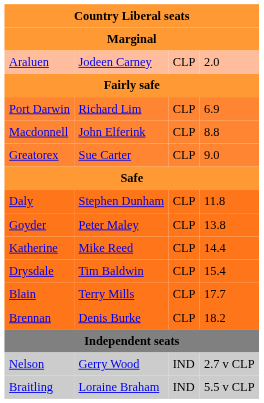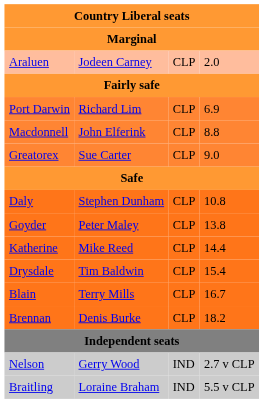 <table class="toccolours" align="left" cellpadding="5" cellspacing="0" style="margin-right: .5em; margin-top: .4em; font-size: 90%; float:right">
 <tr>
 <td colspan="4"  style="text-align:center; background:#ff9933;"><span><strong>Country Liberal seats</strong></span></td>
 </tr>
 <tr>
 <td colspan="4"  style="text-align:center; background:#ff9933;"><span><strong>Marginal</strong></span></td>
 </tr>
 <tr>
 <td style="text-align:left; background:#FFBD9D;"><a href='#'>Araluen</a></td>
 <td style="text-align:left; background:#FFBD9D;"><a href='#'>Jodeen Carney</a></td>
 <td style="text-align:left; background:#FFBD9D;">CLP</td>
 <td style="text-align:left; background:#FFBD9D;">2.0</td>
 </tr>
 <tr>
 <td colspan="4"  style="text-align:center; background:#ff9933;"><span><strong>Fairly safe</strong></span></td>
 </tr>
 <tr>
 <td style="text-align:left; background:#FF8533;"><a href='#'>Port Darwin</a></td>
 <td style="text-align:left; background:#FF8533;"><a href='#'>Richard Lim</a></td>
 <td style="text-align:left; background:#FF8533;">CLP</td>
 <td style="text-align:left; background:#FF8533;">6.9</td>
 </tr>
 <tr>
 <td style="text-align:left; background:#FF8533;"><a href='#'>Macdonnell</a></td>
 <td style="text-align:left; background:#FF8533;"><a href='#'>John Elferink</a></td>
 <td style="text-align:left; background:#FF8533;">CLP</td>
 <td style="text-align:left; background:#FF8533;">8.8</td>
 </tr>
 <tr>
 <td style="text-align:left; background:#FF8533;"><a href='#'>Greatorex</a></td>
 <td style="text-align:left; background:#FF8533;"><a href='#'>Sue Carter</a></td>
 <td style="text-align:left; background:#FF8533;">CLP</td>
 <td style="text-align:left; background:#FF8533;">9.0</td>
 </tr>
 <tr>
 <td colspan="4"  style="text-align:center; background:#ff9933;"><span><strong>Safe</strong></span></td>
 </tr>
 <tr>
 <td style="text-align:left; background:#FF7519;"><a href='#'>Daly</a></td>
 <td style="text-align:left; background:#FF7519;"><a href='#'>Stephen Dunham</a></td>
 <td style="text-align:left; background:#FF7519;">CLP</td>
-<td style="text-align:left; background:#FF7519;">11.8</td>
+<td style="text-align:left; background:#FF7519;">10.8</td>
 </tr>
 <tr>
 <td style="text-align:left; background:#FF7519;"><a href='#'>Goyder</a></td>
 <td style="text-align:left; background:#FF7519;"><a href='#'>Peter Maley</a></td>
 <td style="text-align:left; background:#FF7519;">CLP</td>
 <td style="text-align:left; background:#FF7519;">13.8</td>
 </tr>
 <tr>
 <td style="text-align:left; background:#FF7519;"><a href='#'>Katherine</a></td>
 <td style="text-align:left; background:#FF7519;"><a href='#'>Mike Reed</a></td>
 <td style="text-align:left; background:#FF7519;">CLP</td>
 <td style="text-align:left; background:#FF7519;">14.4</td>
 </tr>
 <tr>
 <td style="text-align:left; background:#FF7519;"><a href='#'>Drysdale</a></td>
 <td style="text-align:left; background:#FF7519;"><a href='#'>Tim Baldwin</a></td>
 <td style="text-align:left; background:#FF7519;">CLP</td>
 <td style="text-align:left; background:#FF7519;">15.4</td>
 </tr>
 <tr>
 <td style="text-align:left; background:#FF7519;"><a href='#'>Blain</a></td>
 <td style="text-align:left; background:#FF7519;"><a href='#'>Terry Mills</a></td>
 <td style="text-align:left; background:#FF7519;">CLP</td>
-<td style="text-align:left; background:#FF7519;">17.7</td>
+<td style="text-align:left; background:#FF7519;">16.7</td>
 </tr>
 <tr>
 <td style="text-align:left; background:#FF7519;"><a href='#'>Brennan</a></td>
 <td style="text-align:left; background:#FF7519;"><a href='#'>Denis Burke</a></td>
 <td style="text-align:left; background:#FF7519;">CLP</td>
 <td style="text-align:left; background:#FF7519;">18.2</td>
 </tr>
 <tr>
 <td colspan="4"  style="text-align:center; background:gray;"><span><strong>Independent seats</strong></span></td>
 </tr>
 <tr>
 <td style="text-align:left; background:#ccc;"><a href='#'>Nelson</a></td>
 <td style="text-align:left; background:#ccc;"><a href='#'>Gerry Wood</a></td>
 <td style="text-align:left; background:#ccc;">IND</td>
 <td style="text-align:left; background:#ccc;">2.7 v CLP</td>
 </tr>
 <tr>
 <td style="text-align:left; background:#ccc;"><a href='#'>Braitling</a></td>
 <td style="text-align:left; background:#ccc;"><a href='#'>Loraine Braham</a></td>
 <td style="text-align:left; background:#ccc;">IND</td>
 <td style="text-align:left; background:#ccc;">5.5 v CLP</td>
 </tr>
 </table>
